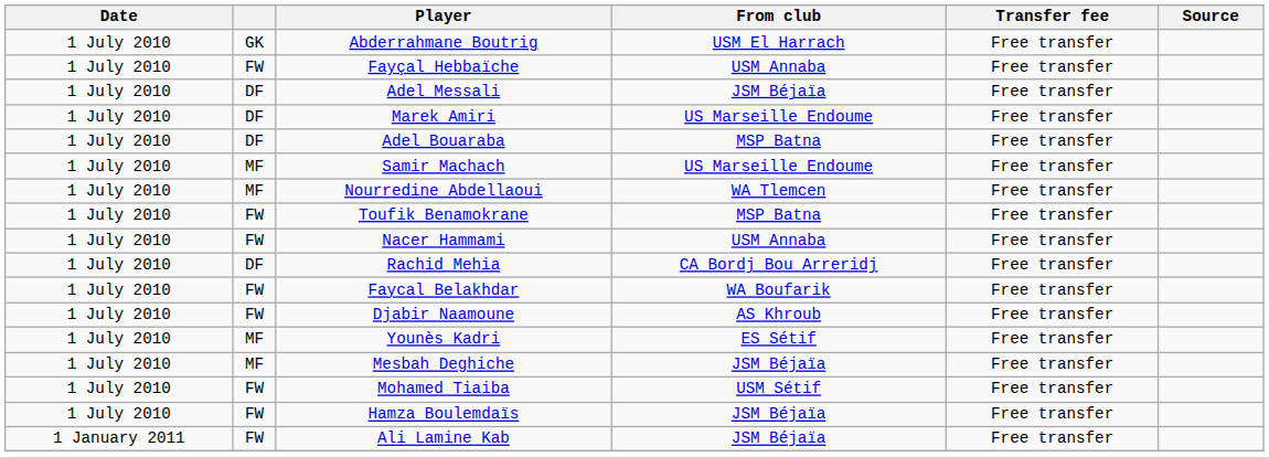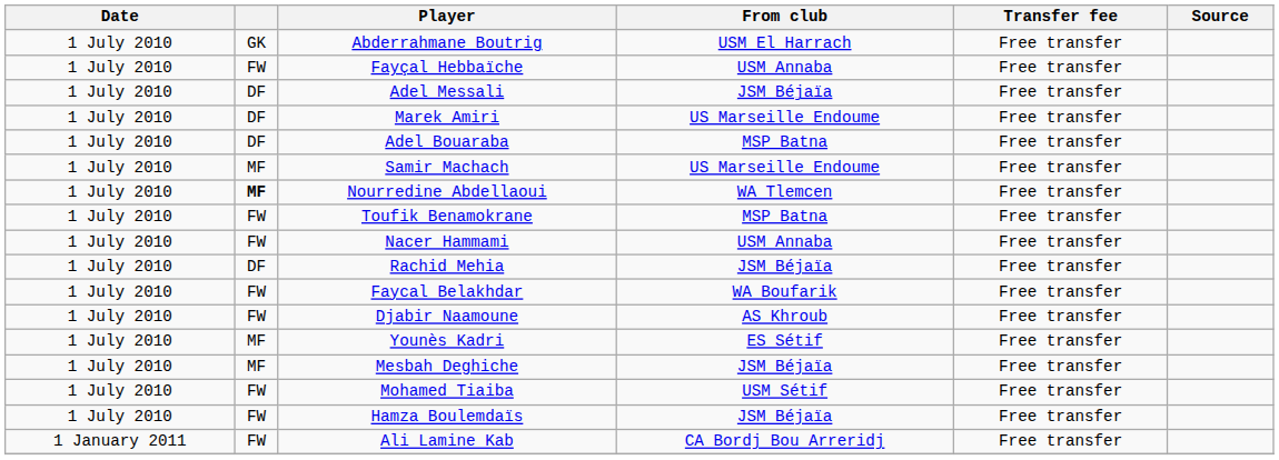 <table class="wikitable sortable" style="width:70%; text-align:center; font-size:85%; text-align:centre;">
 <tr>
 <th>Date</th>
 <th></th>
 <th>Player</th>
 <th>From club</th>
 <th>Transfer fee</th>
 <th>Source</th>
 </tr>
 <tr>
 <td>1 July 2010</td>
 <td>GK</td>
 <td> <a href='#'>Abderrahmane Boutrig</a></td>
 <td><a href='#'>USM El Harrach</a></td>
 <td>Free transfer</td>
 <td></td>
 </tr>
 <tr>
 <td>1 July 2010</td>
 <td>FW</td>
 <td> <a href='#'>Fayçal Hebbaïche</a></td>
 <td><a href='#'>USM Annaba</a></td>
 <td>Free transfer</td>
 <td></td>
 </tr>
 <tr>
 <td>1 July 2010</td>
 <td>DF</td>
 <td> <a href='#'>Adel Messali</a></td>
 <td><a href='#'>JSM Béjaïa</a></td>
 <td>Free transfer</td>
 <td></td>
 </tr>
 <tr>
 <td>1 July 2010</td>
 <td>DF</td>
 <td> <a href='#'>Marek Amiri</a></td>
 <td> <a href='#'>US Marseille Endoume</a></td>
 <td>Free transfer</td>
 <td></td>
 </tr>
 <tr>
 <td>1 July 2010</td>
 <td>DF</td>
 <td> <a href='#'>Adel Bouaraba</a></td>
 <td><a href='#'>MSP Batna</a></td>
 <td>Free transfer</td>
 <td></td>
 </tr>
 <tr>
 <td>1 July 2010</td>
 <td>MF</td>
 <td> <a href='#'>Samir Machach</a></td>
 <td> <a href='#'>US Marseille Endoume</a></td>
 <td>Free transfer</td>
 <td></td>
 </tr>
 <tr>
 <td>1 July 2010</td>
-<td>MF</td>
+<td><strong>MF</strong></td>
 <td> <a href='#'>Nourredine Abdellaoui</a></td>
 <td><a href='#'>WA Tlemcen</a></td>
 <td>Free transfer</td>
 <td></td>
 </tr>
 <tr>
 <td>1 July 2010</td>
 <td>FW</td>
 <td> <a href='#'>Toufik Benamokrane</a></td>
 <td><a href='#'>MSP Batna</a></td>
 <td>Free transfer</td>
 <td></td>
 </tr>
 <tr>
 <td>1 July 2010</td>
 <td>FW</td>
 <td> <a href='#'>Nacer Hammami</a></td>
 <td><a href='#'>USM Annaba</a></td>
 <td>Free transfer</td>
 <td></td>
 </tr>
 <tr>
 <td>1 July 2010</td>
 <td>DF</td>
 <td> <a href='#'>Rachid Mehia</a></td>
-<td><a href='#'>CA Bordj Bou Arreridj</a></td>
+<td><a href='#'>JSM Béjaïa</a></td>
 <td>Free transfer</td>
 <td></td>
 </tr>
 <tr>
 <td>1 July 2010</td>
 <td>FW</td>
 <td> <a href='#'>Faycal Belakhdar</a></td>
 <td><a href='#'>WA Boufarik</a></td>
 <td>Free transfer</td>
 <td></td>
 </tr>
 <tr>
 <td>1 July 2010</td>
 <td>FW</td>
 <td> <a href='#'>Djabir Naamoune</a></td>
 <td><a href='#'>AS Khroub</a></td>
 <td>Free transfer</td>
 <td></td>
 </tr>
 <tr>
 <td>1 July 2010</td>
 <td>MF</td>
 <td> <a href='#'>Younès Kadri</a></td>
 <td><a href='#'>ES Sétif</a></td>
 <td>Free transfer</td>
 <td></td>
 </tr>
 <tr>
 <td>1 July 2010</td>
 <td>MF</td>
 <td> <a href='#'>Mesbah Deghiche</a></td>
 <td><a href='#'>JSM Béjaïa</a></td>
 <td>Free transfer</td>
 <td></td>
 </tr>
 <tr>
 <td>1 July 2010</td>
 <td>FW</td>
 <td> <a href='#'>Mohamed Tiaiba</a></td>
 <td><a href='#'>USM Sétif</a></td>
 <td>Free transfer</td>
 <td></td>
 </tr>
 <tr>
 <td>1 July 2010</td>
 <td>FW</td>
 <td> <a href='#'>Hamza Boulemdaïs</a></td>
 <td><a href='#'>JSM Béjaïa</a></td>
 <td>Free transfer</td>
 <td></td>
 </tr>
 <tr>
 <td>1 January 2011</td>
 <td>FW</td>
 <td> <a href='#'>Ali Lamine Kab</a></td>
-<td><a href='#'>JSM Béjaïa</a></td>
+<td><a href='#'>CA Bordj Bou Arreridj</a></td>
 <td>Free transfer</td>
 <td></td>
 </tr>
 <tr>
 </tr>
 </table>
